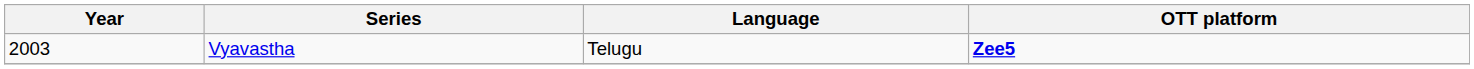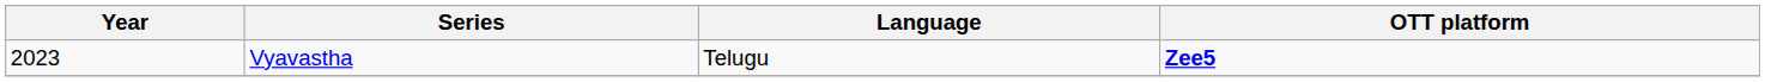 <table class="wikitable" style="width:100%">
 <tr>
 <th>Year</th>
 <th>Series</th>
 <th>Language</th>
 <th>OTT platform</th>
 </tr>
 <tr>
-<td>2003</td>
+<td>2023</td>
 <td><a href='#'>Vyavastha</a></td>
 <td>Telugu</td>
 <td><strong><a href='#'>Zee5</a></strong></td>
 </tr>
 <tr>
 </tr>
 </table>
